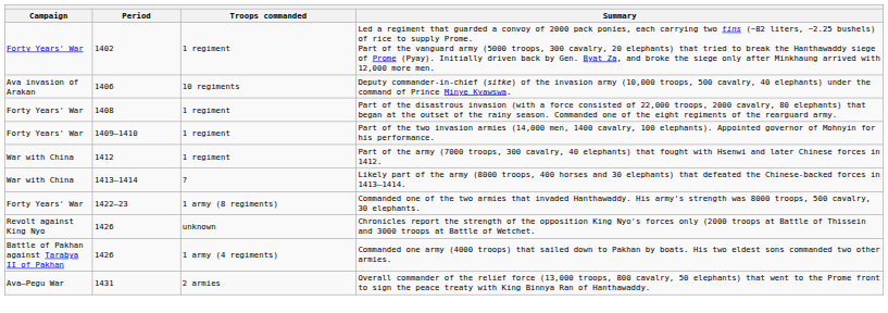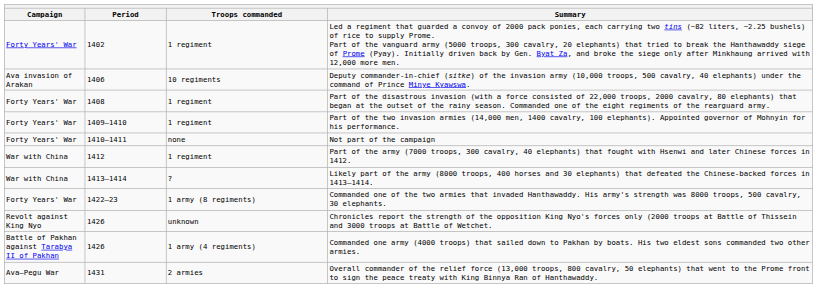 <table class="wikitable collapsible" style="min-width:60em; margin:0.3em auto; font-size:88%;">
 <tr>
 <th colspan=4></th>
 </tr>
 <tr>
 <th width=5%>Campaign</th>
 <th width=5%>Period</th>
 <th width=10%>Troops commanded</th>
 <th width=30%>Summary</th>
 </tr>
 <tr>
 <td><a href='#'>Forty Years' War</a></td>
 <td>1402</td>
 <td>1 regiment</td>
 <td>Led a regiment that guarded a convoy of 2000 pack ponies, each carrying two <em><a href='#'>tins</a></em> (~82 liters, ~2.25 bushels) of rice to supply Prome.<br>Part of the vanguard army (5000 troops, 300 cavalry, 20 elephants) that tried to break the Hanthawaddy siege of <a href='#'>Prome</a> (Pyay). Initially driven back by Gen. <a href='#'>Byat Za</a>, and broke the siege only after Minkhaung arrived with 12,000 more men.</td>
 </tr>
 <tr>
 <td>Ava invasion of Arakan</td>
 <td>1406</td>
 <td>10 regiments</td>
 <td>Deputy commander-in-chief (<em>sitke</em>) of the invasion army (10,000 troops, 500 cavalry, 40 elephants) under the command of Prince <a href='#'>Minye Kyawswa</a>.</td>
 </tr>
 <tr>
 <td>Forty Years' War</td>
 <td>1408</td>
 <td>1 regiment</td>
 <td>Part of the disastrous invasion (with a force consisted of 22,000 troops, 2000 cavalry, 80 elephants) that began at the outset of the rainy season. Commanded one of the eight regiments of the rearguard army.</td>
 </tr>
 <tr>
 <td>Forty Years' War</td>
 <td>1409–1410</td>
 <td>1 regiment</td>
 <td>Part of the two invasion armies (14,000 men, 1400 cavalry, 100 elephants). Appointed governor of Mohnyin for his performance.</td>
+</tr>
+<tr>
+<td>Forty Years' War</td>
+<td>1410–1411</td>
+<td>none</td>
+<td>Not part of the campaign</td>
 </tr>
 <tr>
 <td>War with China</td>
 <td>1412</td>
 <td>1 regiment</td>
 <td>Part of the army (7000 troops, 300 cavalry, 40 elephants) that fought with Hsenwi and later Chinese forces in 1412.</td>
 </tr>
 <tr>
 <td>War with China</td>
 <td>1413–1414</td>
 <td>?</td>
 <td>Likely part of the army (8000 troops, 400 horses and 30 elephants) that defeated the Chinese-backed forces in 1413–1414.</td>
 </tr>
 <tr>
 <td>Forty Years' War</td>
 <td>1422–23</td>
 <td>1 army (8 regiments)</td>
 <td>Commanded one of the two armies that invaded Hanthawaddy. His army's strength was 8000 troops, 500 cavalry, 30 elephants.</td>
 </tr>
 <tr>
 <td>Revolt against King Nyo</td>
 <td>1426</td>
 <td>unknown</td>
 <td>Chronicles report the strength of the opposition King Nyo's forces only (2000 troops at Battle of Thissein and 3000 troops at Battle of Wetchet.</td>
 </tr>
 <tr>
 <td>Battle of Pakhan against <a href='#'>Tarabya II of Pakhan</a></td>
 <td>1426</td>
 <td>1 army (4 regiments)</td>
 <td>Commanded one army (4000 troops) that sailed down to Pakhan by boats. His two eldest sons commanded two other armies.</td>
 </tr>
 <tr>
 <td>Ava–Pegu War</td>
 <td>1431</td>
 <td>2 armies</td>
 <td>Overall commander of the relief force (13,000 troops, 800 cavalry, 50 elephants) that went to the Prome front to sign the peace treaty with King Binnya Ran of Hanthawaddy.</td>
 </tr>
 </table>
